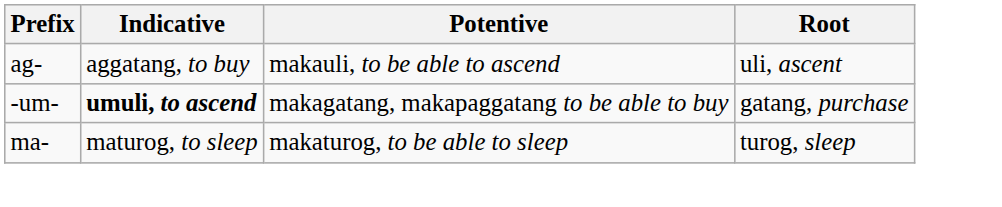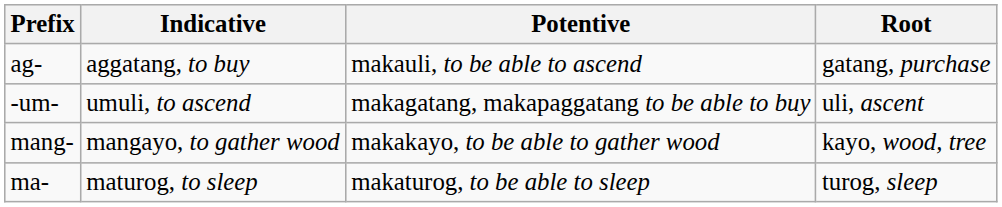 <table class="wikitable" align="center">
 <tr>
 <th>Prefix</th>
 <th>Indicative</th>
 <th>Potentive</th>
 <th>Root</th>
 </tr>
 <tr>
 <td>ag-</td>
 <td>aggatang, <em>to buy</em></td>
 <td>makauli, <em>to be able to ascend</em></td>
+<td>gatang, <em>purchase</em></td>
+</tr>
+<tr>
+<td>-um-</td>
+<td>umuli, <em>to ascend</em></td>
+<td>makagatang, makapaggatang <em>to be able to buy</em></td>
 <td>uli, <em>ascent</em></td>
 </tr>
 <tr>
-<td>-um-</td>
-<td><strong>umuli, <em>to ascend</em></strong></td>
-<td>makagatang, makapaggatang <em>to be able to buy</em></td>
-<td>gatang, <em>purchase</em></td>
+<td>mang-</td>
+<td>mangayo, <em>to gather wood</em></td>
+<td>makakayo, <em> to be able to gather wood</em></td>
+<td>kayo, <em>wood, tree</em></td>
 </tr>
 <tr>
 <td>ma-</td>
 <td>maturog, <em>to sleep</em></td>
 <td>makaturog, <em>to be able to sleep</em></td>
 <td>turog, <em>sleep</em></td>
 </tr>
 </table>
